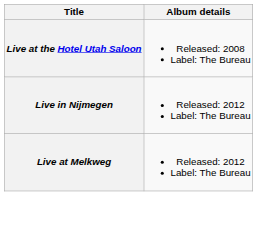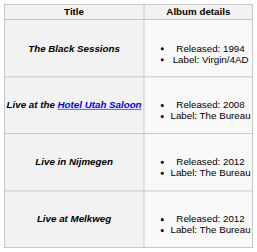 <table class="wikitable plainrowheaders" style="text-align:center;">
 <tr>
 <th scope="col">Title</th>
 <th scope="col">Album details</th>
+</tr>
+<tr>
+<th scope="row"><em>The Black Sessions</em></th>
+<td><br><ul><li>Released: 1994</li><li>Label: Virgin/4AD</li></ul></td>
 </tr>
 <tr>
 <th scope="row"><em>Live at the <a href='#'>Hotel Utah Saloon</a></em></th>
 <td><br><ul><li>Released: 2008</li><li>Label: The Bureau</li></ul></td>
 </tr>
 <tr>
 <th scope="row"><em>Live in Nijmegen</em></th>
 <td><br><ul><li>Released: 2012</li><li>Label: The Bureau</li></ul></td>
 </tr>
 <tr>
 <th scope="row"><em>Live at Melkweg</em></th>
 <td><br><ul><li>Released: 2012</li><li>Label: The Bureau</li></ul></td>
 </tr>
 </table>
